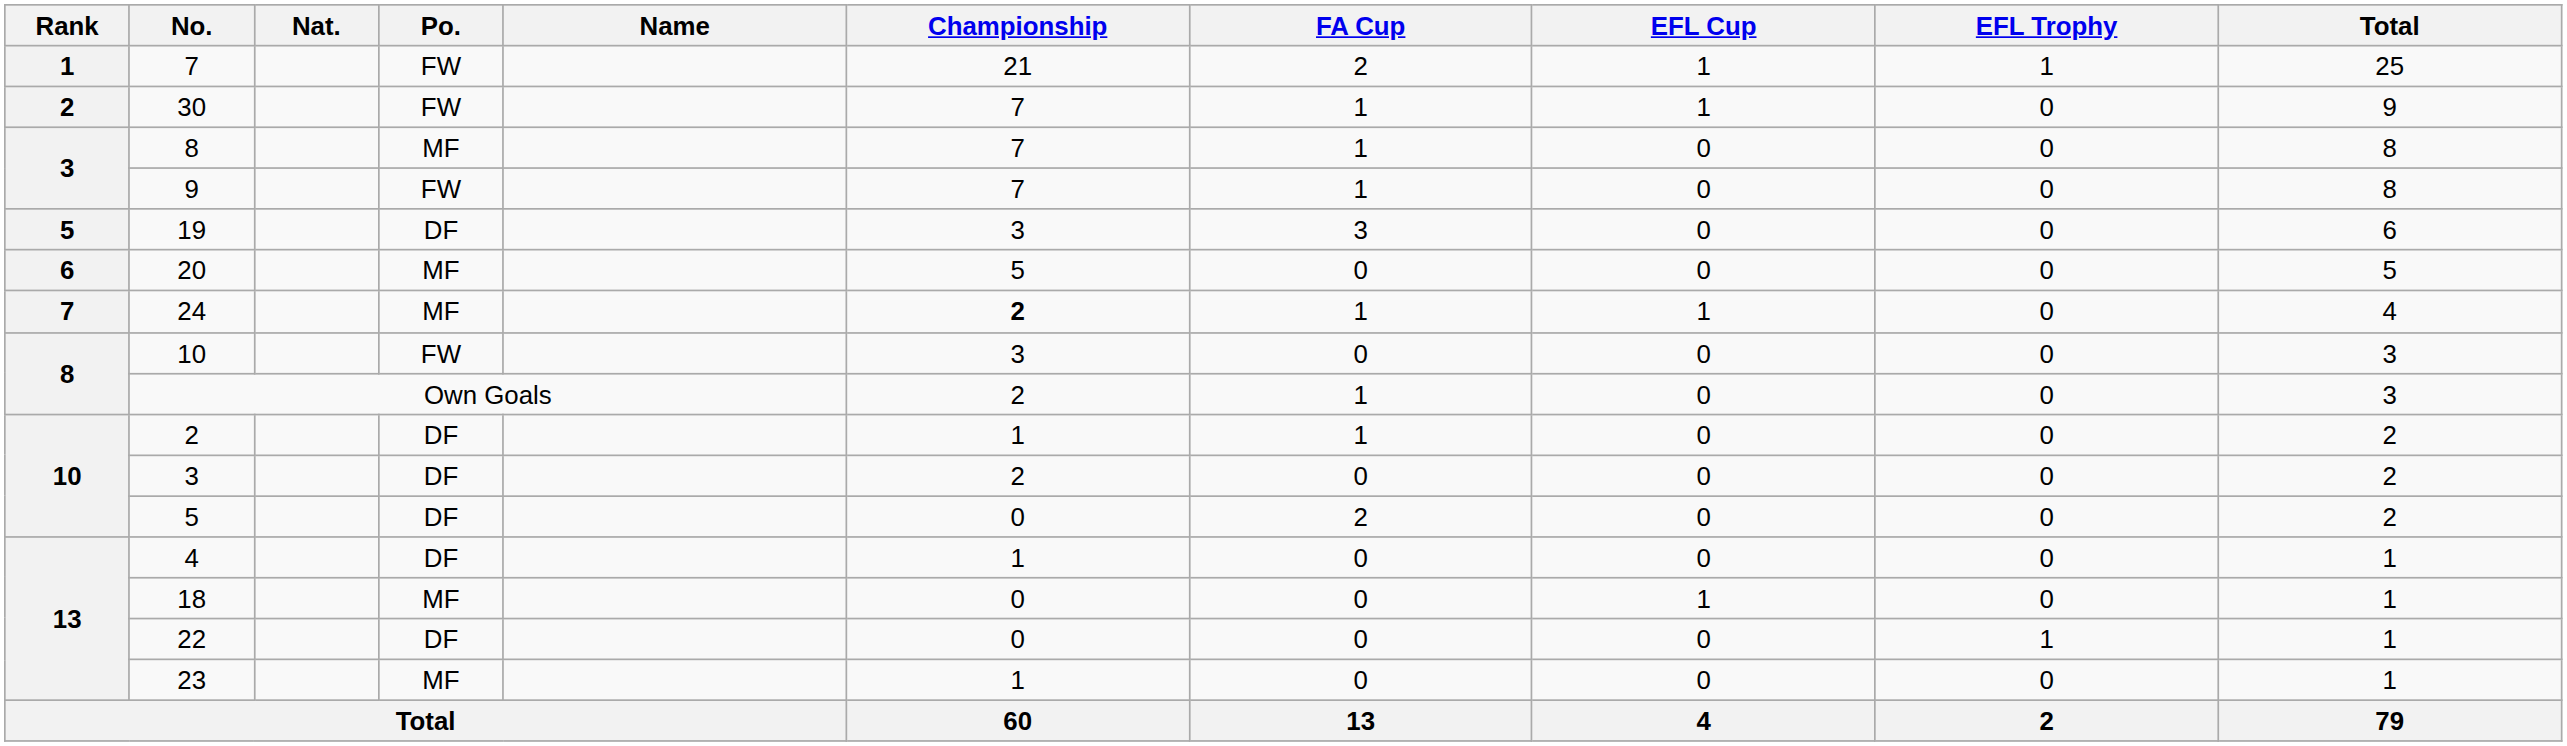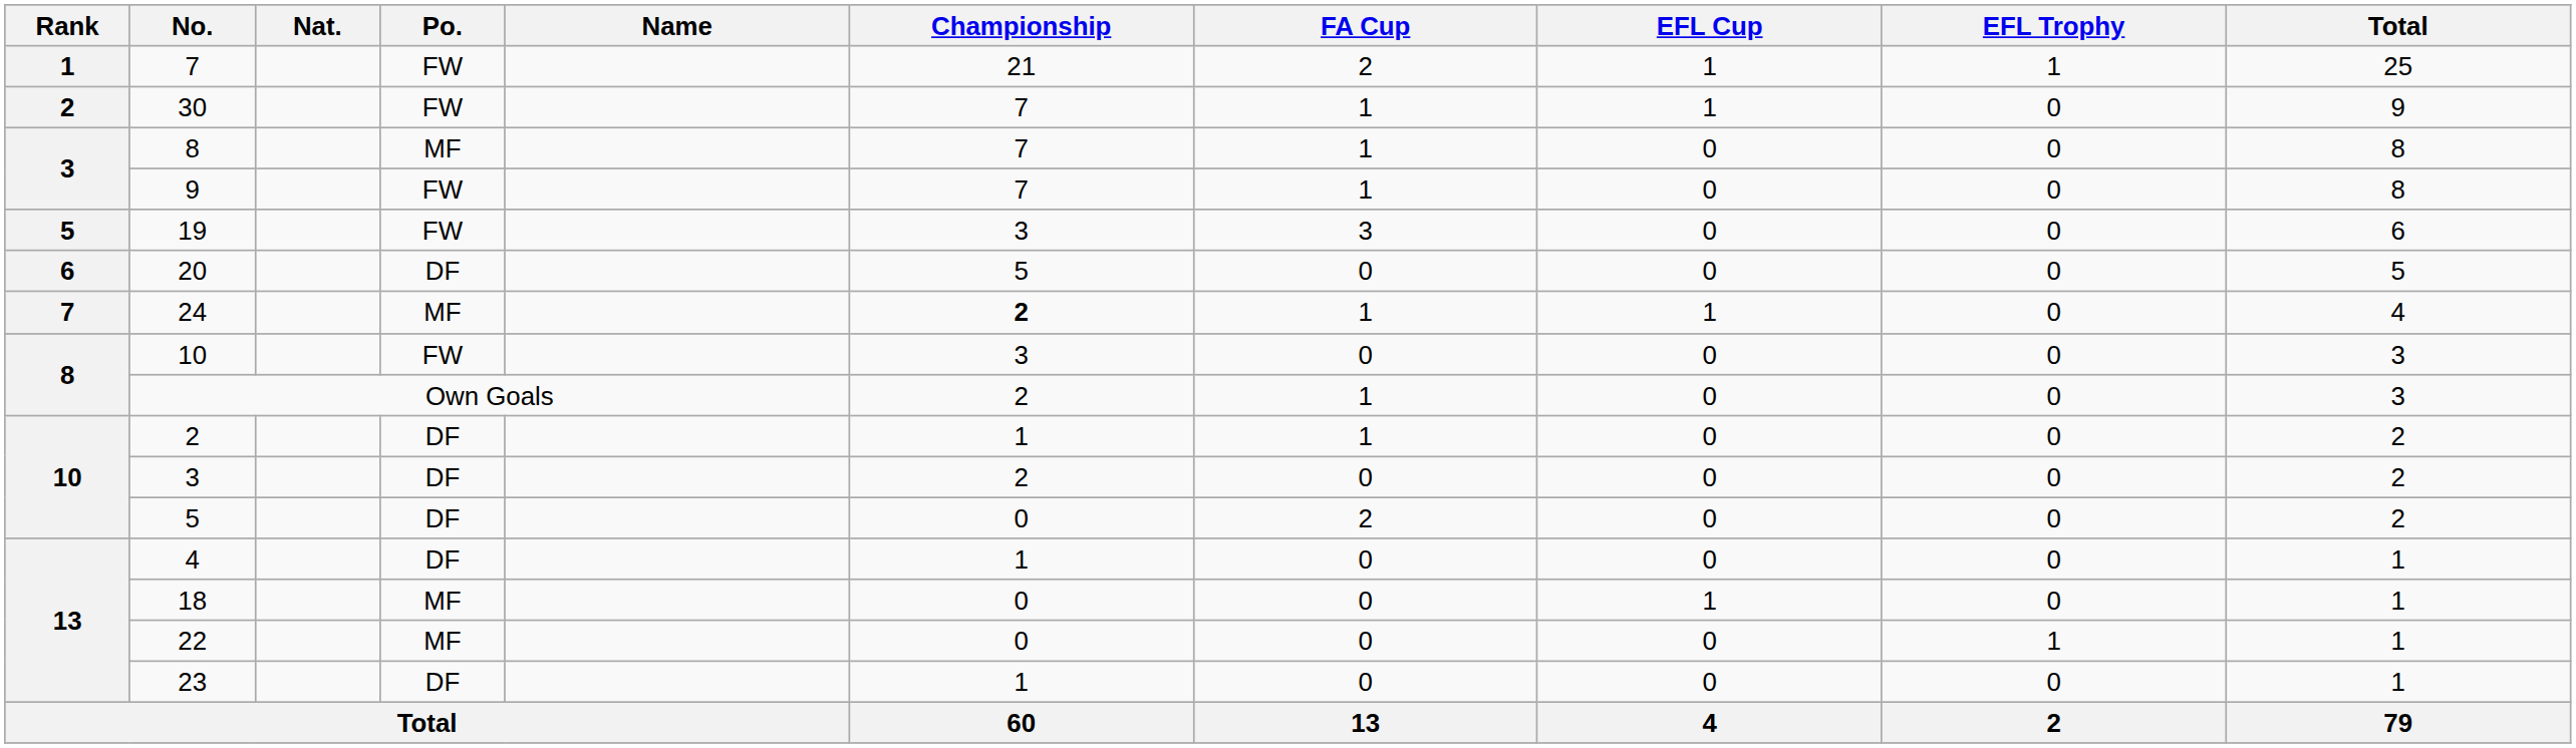 <table class="wikitable" style="text-align:center; font-size:95%; width:95%;">
 <tr>
 <th width=50px>Rank</th>
 <th width=50px>No.</th>
 <th width=50px>Nat.</th>
 <th width=50px>Po.</th>
 <th width=150px>Name</th>
 <th width=150px><a href='#'>Championship</a></th>
 <th width=150px><a href='#'>FA Cup</a></th>
 <th width=150px><a href='#'>EFL Cup</a></th>
 <th width=150px><a href='#'>EFL Trophy</a></th>
 <th width=150px>Total</th>
 </tr>
 <tr>
 <th rowspan=1>1</th>
 <td>7</td>
 <td></td>
 <td>FW</td>
 <td></td>
 <td>21</td>
 <td>2</td>
 <td>1</td>
 <td>1</td>
 <td>25</td>
 </tr>
 <tr>
 <th rowspan=1>2</th>
 <td>30</td>
 <td></td>
 <td>FW</td>
 <td></td>
 <td>7</td>
 <td>1</td>
 <td>1</td>
 <td>0</td>
 <td>9</td>
 </tr>
 <tr>
 <th rowspan=2>3</th>
 <td>8</td>
 <td></td>
 <td>MF</td>
 <td></td>
 <td>7</td>
 <td>1</td>
 <td>0</td>
 <td>0</td>
 <td>8</td>
 </tr>
 <tr>
 <td>9</td>
 <td></td>
 <td>FW</td>
 <td></td>
 <td>7</td>
 <td>1</td>
 <td>0</td>
 <td>0</td>
 <td>8</td>
 </tr>
 <tr>
 <th rowspan=1>5</th>
 <td>19</td>
 <td></td>
-<td>DF</td>
+<td>FW</td>
 <td></td>
 <td>3</td>
 <td>3</td>
 <td>0</td>
 <td>0</td>
 <td>6</td>
 </tr>
 <tr>
 <th rowspan=1>6</th>
 <td>20</td>
 <td></td>
-<td>MF</td>
+<td>DF</td>
 <td></td>
 <td>5</td>
 <td>0</td>
 <td>0</td>
 <td>0</td>
 <td>5</td>
 </tr>
 <tr>
 <th rowspan=1>7</th>
 <td>24</td>
 <td></td>
 <td>MF</td>
 <td></td>
 <td><strong>2</strong></td>
 <td>1</td>
 <td>1</td>
 <td>0</td>
 <td>4</td>
 </tr>
 <tr>
 <th rowspan=2>8</th>
 <td>10</td>
 <td></td>
 <td>FW</td>
 <td></td>
 <td>3</td>
 <td>0</td>
 <td>0</td>
 <td>0</td>
 <td>3</td>
 </tr>
 <tr>
 <td colspan=4>Own Goals</td>
 <td>2</td>
 <td>1</td>
 <td>0</td>
 <td>0</td>
 <td>3</td>
 </tr>
 <tr>
 <th rowspan=3>10</th>
 <td>2</td>
 <td></td>
 <td>DF</td>
 <td></td>
 <td>1</td>
 <td>1</td>
 <td>0</td>
 <td>0</td>
 <td>2</td>
 </tr>
 <tr>
 <td>3</td>
 <td></td>
 <td>DF</td>
 <td></td>
 <td>2</td>
 <td>0</td>
 <td>0</td>
 <td>0</td>
 <td>2</td>
 </tr>
 <tr>
 <td>5</td>
 <td></td>
 <td>DF</td>
 <td></td>
 <td>0</td>
 <td>2</td>
 <td>0</td>
 <td>0</td>
 <td>2</td>
 </tr>
 <tr>
 <th rowspan=4>13</th>
 <td>4</td>
 <td></td>
 <td>DF</td>
 <td></td>
 <td>1</td>
 <td>0</td>
 <td>0</td>
 <td>0</td>
 <td>1</td>
 </tr>
 <tr>
 <td>18</td>
 <td></td>
 <td>MF</td>
 <td></td>
 <td>0</td>
 <td>0</td>
 <td>1</td>
 <td>0</td>
 <td>1</td>
 </tr>
 <tr>
 <td>22</td>
 <td></td>
-<td>DF</td>
+<td>MF</td>
 <td></td>
 <td>0</td>
 <td>0</td>
 <td>0</td>
 <td>1</td>
 <td>1</td>
 </tr>
 <tr>
 <td>23</td>
 <td></td>
-<td>MF</td>
+<td>DF</td>
 <td></td>
 <td>1</td>
 <td>0</td>
 <td>0</td>
 <td>0</td>
 <td>1</td>
 </tr>
 <tr>
 <th colspan=5>Total</th>
 <th>60</th>
 <th>13</th>
 <th>4</th>
 <th>2</th>
 <th>79</th>
 </tr>
 </table>
